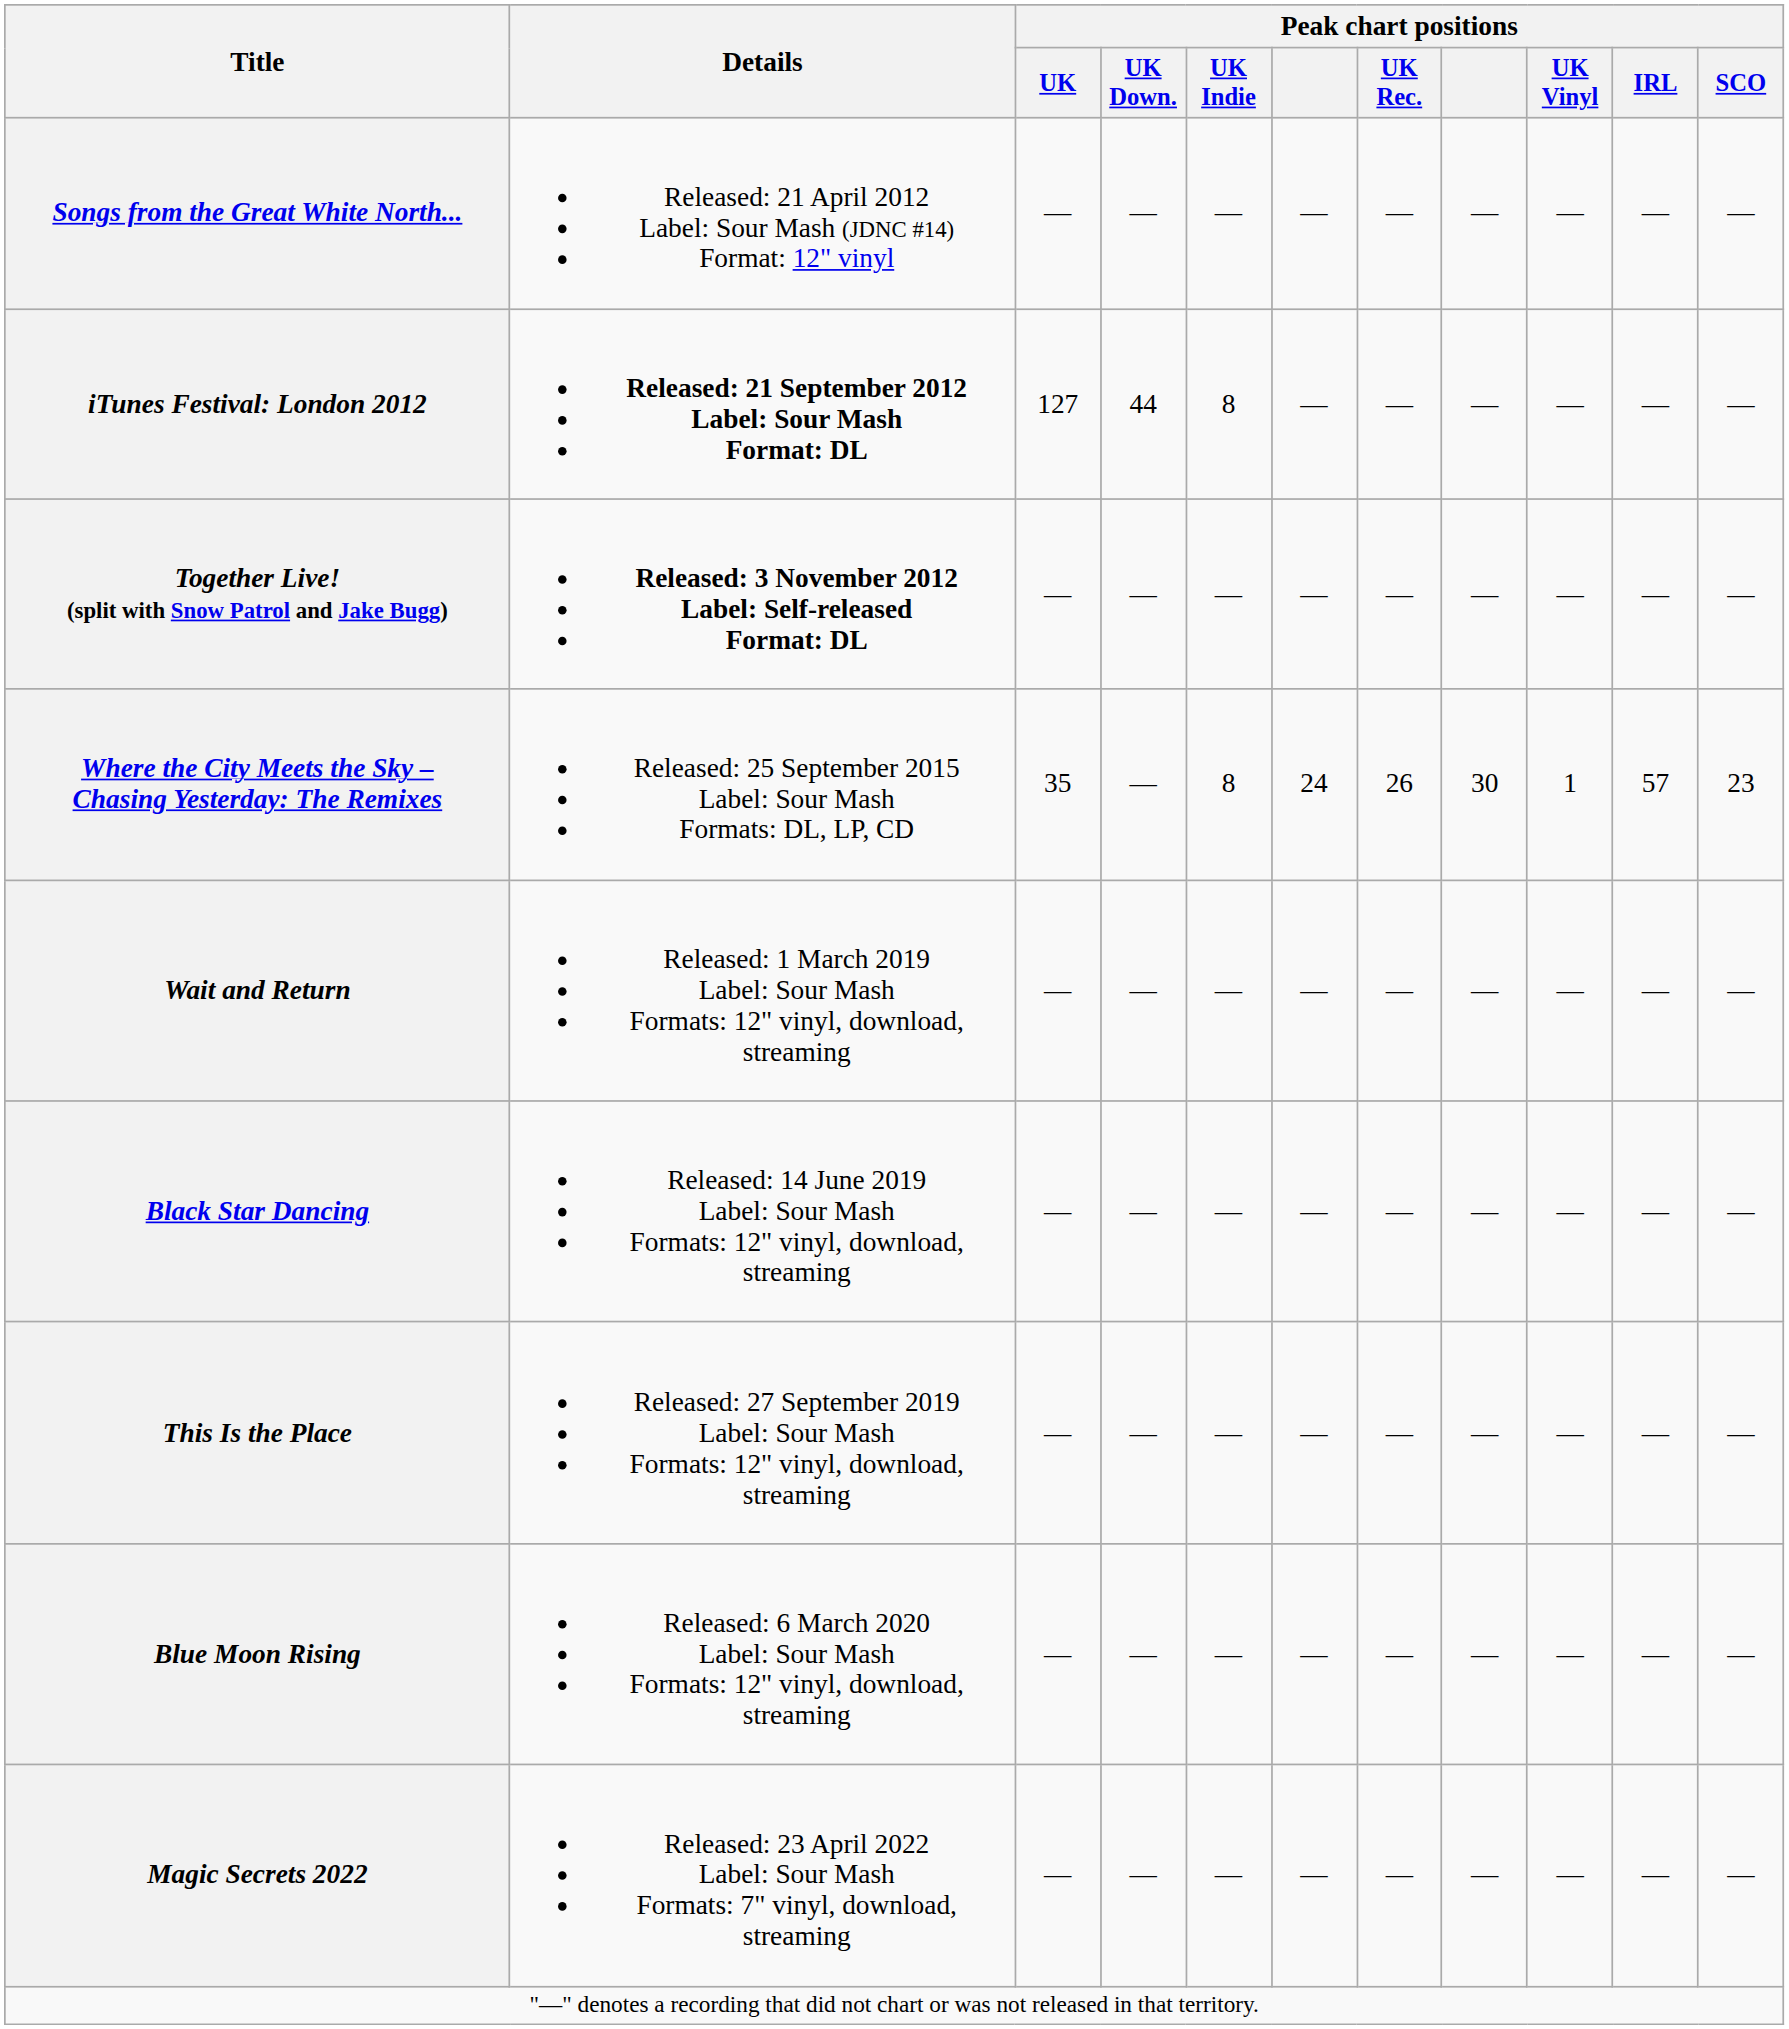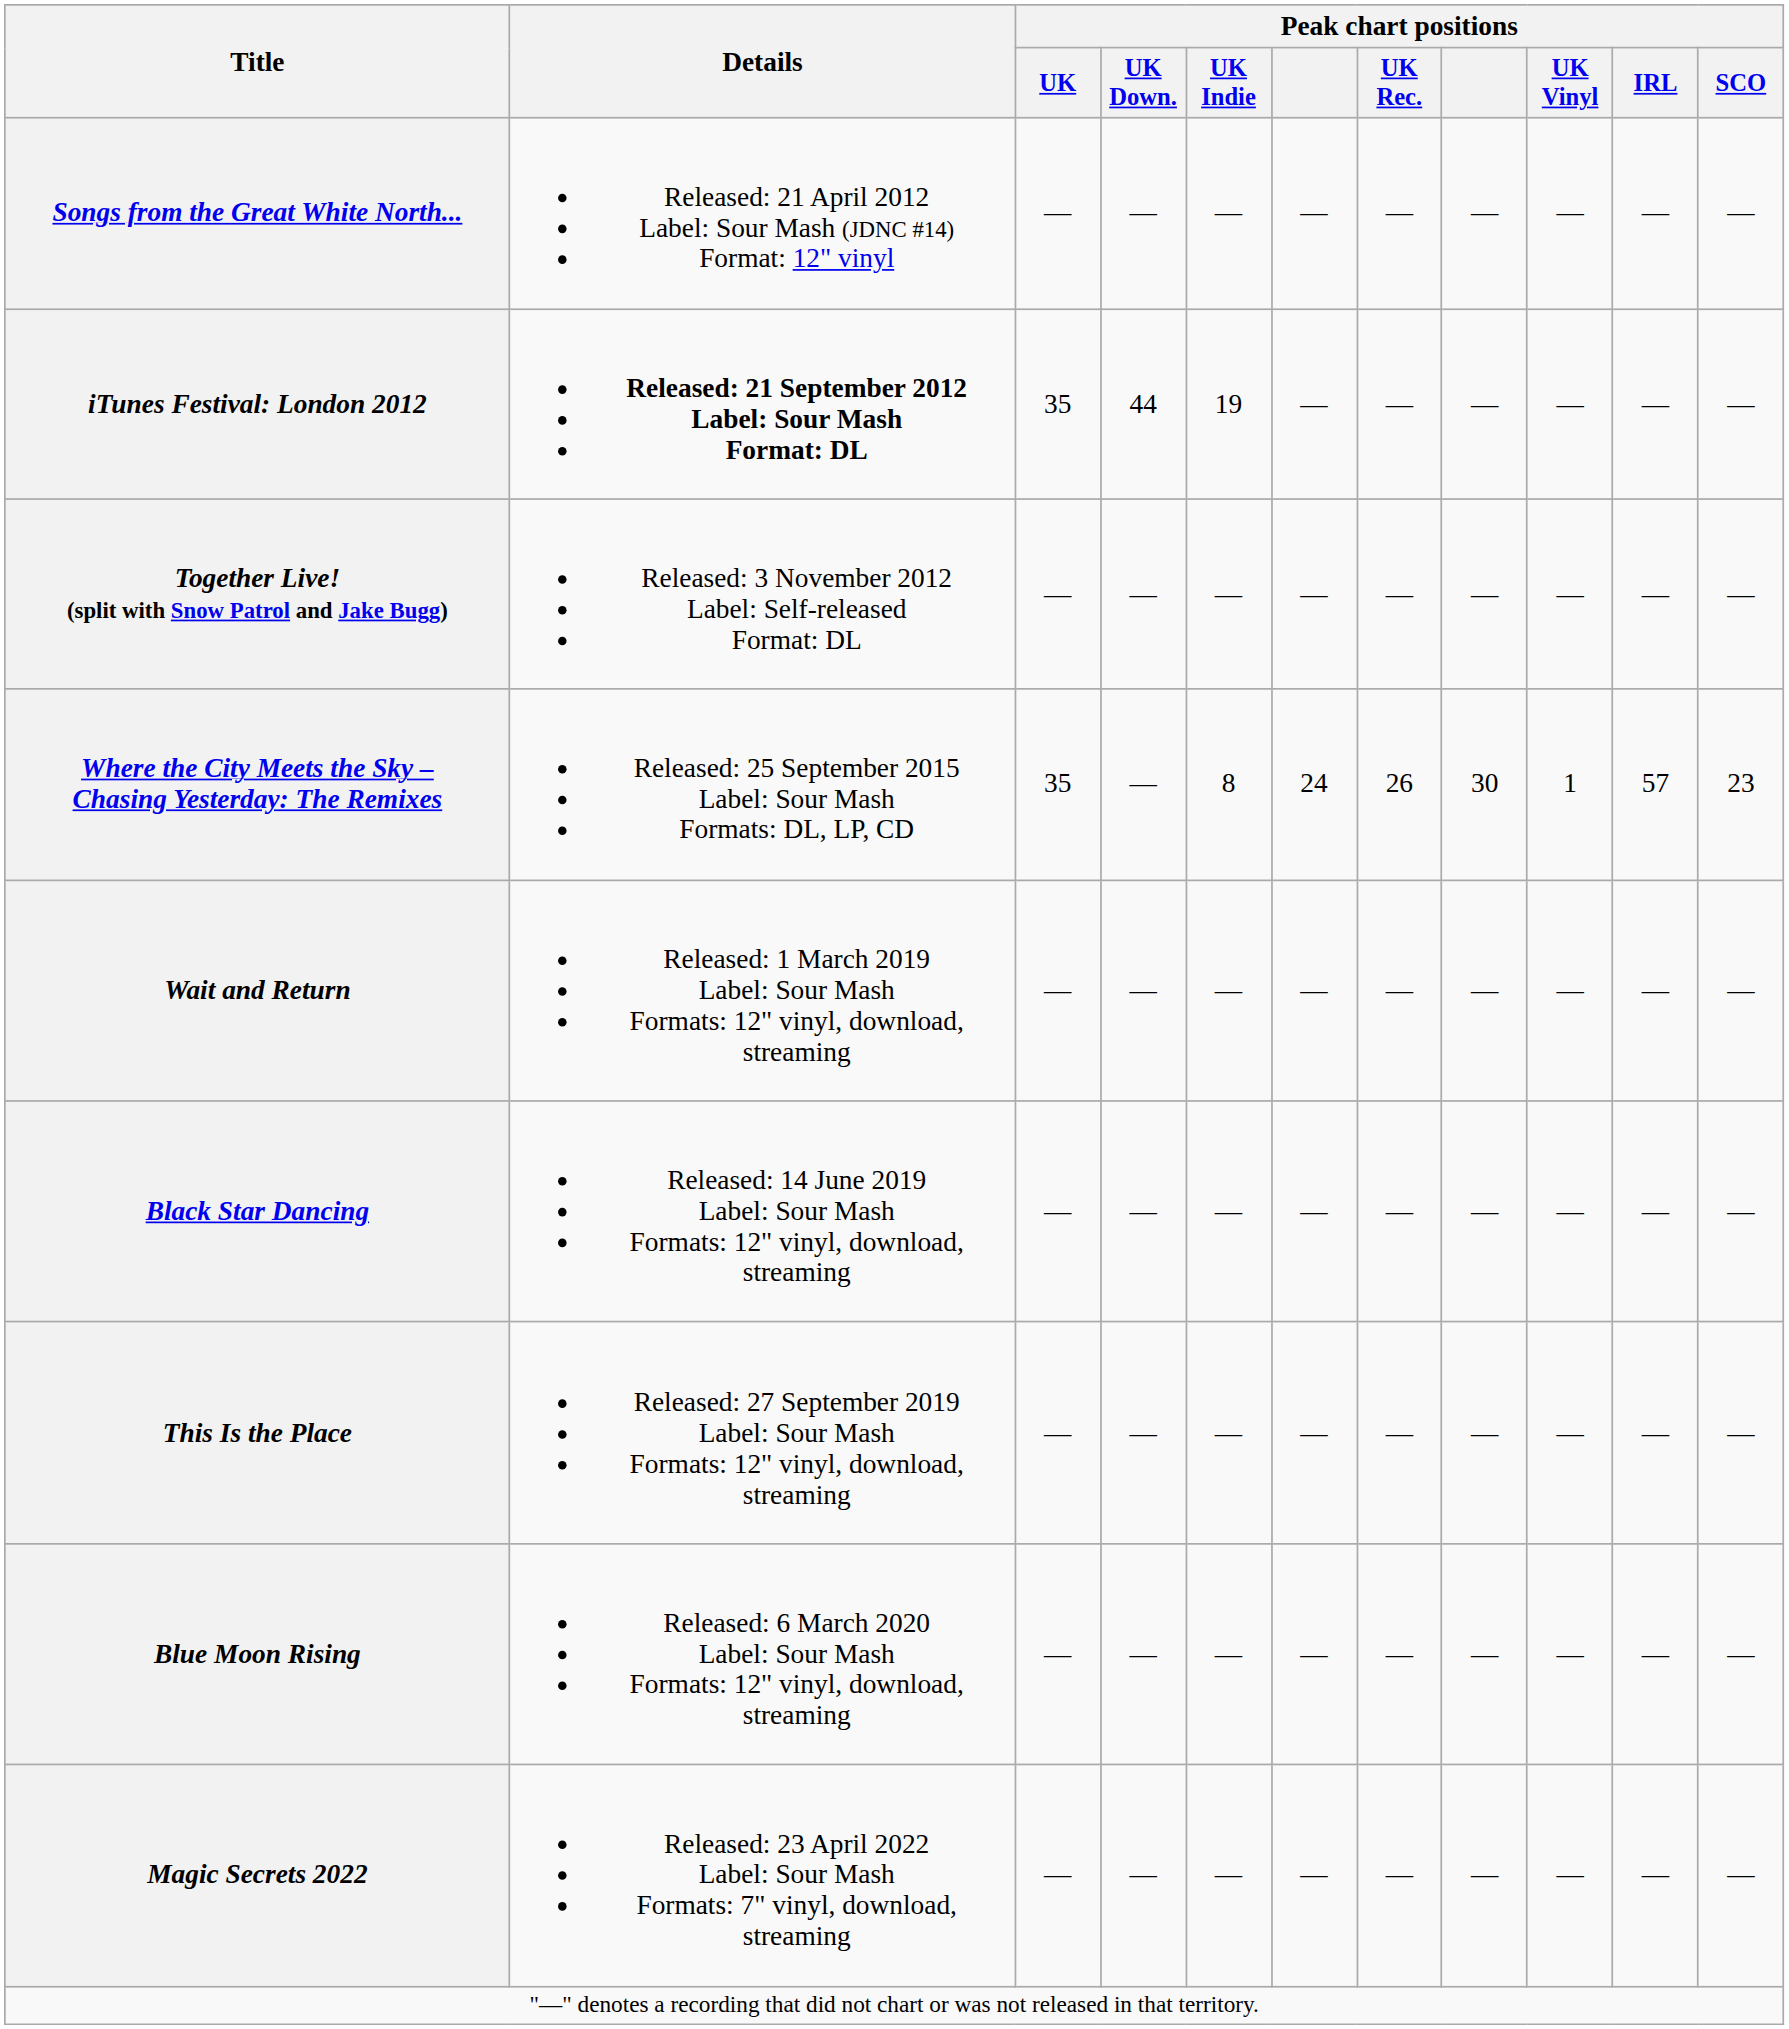 <table class="wikitable plainrowheaders" style="text-align:center;">
 <tr>
 <th scope="col" rowspan="2" style="width:18em;">Title</th>
 <th scope="col" rowspan="2" style="width:18em;">Details</th>
 <th scope="col" colspan="9">Peak chart positions</th>
 </tr>
 <tr>
 <th scope="col" style="width:3em;font-size:90%;"><a href='#'>UK</a><br></th>
 <th scope="col" style="width:3em;font-size:90%;"><a href='#'>UK<br>Down.</a><br></th>
 <th scope="col" style="width:3em;font-size:90%;"><a href='#'>UK<br>Indie</a><br></th>
 <th scope="col" style="width:3em;font-size:90%;"><br></th>
 <th scope="col" style="width:3em;font-size:90%;"><a href='#'>UK<br>Rec.</a><br></th>
 <th scope="col" style="width:3em;font-size:90%;"><br></th>
 <th scope="col" style="width:3em;font-size:90%;"><a href='#'>UK<br>Vinyl</a><br></th>
 <th scope="col" style="width:3em;font-size:90%;"><a href='#'>IRL</a><br></th>
 <th scope="col" style="width:3em;font-size:90%;"><a href='#'>SCO</a><br></th>
 </tr>
 <tr>
 <th scope="row"><em><a href='#'>Songs from the Great White North...</a></em></th>
 <td><br><ul><li>Released: 21 April 2012</li><li>Label: Sour Mash <small>(JDNC #14)</small></li><li>Format: <a href='#'>12" vinyl</a></li></ul></td>
 <td>—</td>
 <td>—</td>
 <td>—</td>
 <td>—</td>
 <td>—</td>
 <td>—</td>
 <td>—</td>
 <td>—</td>
 <td>—</td>
 </tr>
 <tr>
 <th scope="row"><em>iTunes Festival: London 2012</em></th>
 <td><strong><br><ul><li>Released: 21 September 2012</li><li>Label: Sour Mash</li><li>Format: DL</li></ul></strong></td>
-<td>127</td>
+<td>35</td>
 <td>44</td>
-<td>8</td>
+<td>19</td>
 <td>—</td>
 <td>—</td>
 <td>—</td>
 <td>—</td>
 <td>—</td>
 <td>—</td>
 </tr>
 <tr>
 <th scope="row"><em>Together Live!</em><br><small>(split with <a href='#'>Snow Patrol</a> and <a href='#'>Jake Bugg</a>)</small></th>
-<td><strong><br><ul><li>Released: 3 November 2012</li><li>Label: Self-released</li><li>Format: DL</li></ul></strong></td>
+<td><br><ul><li>Released: 3 November 2012</li><li>Label: Self-released</li><li>Format: DL</li></ul></td>
 <td>—</td>
 <td>—</td>
 <td>—</td>
 <td>—</td>
 <td>—</td>
 <td>—</td>
 <td>—</td>
 <td>—</td>
 <td>—</td>
 </tr>
 <tr>
 <th scope="row"><em><a href='#'>Where the City Meets the Sky –<br>Chasing Yesterday: The Remixes</a></em></th>
 <td><br><ul><li>Released: 25 September 2015</li><li>Label: Sour Mash</li><li>Formats: DL, LP, CD</li></ul></td>
 <td>35</td>
 <td>—</td>
 <td>8</td>
 <td>24</td>
 <td>26</td>
 <td>30</td>
 <td>1</td>
 <td>57</td>
 <td>23</td>
 </tr>
 <tr>
 <th scope="row"><em>Wait and Return</em></th>
 <td><br><ul><li>Released: 1 March 2019</li><li>Label: Sour Mash</li><li>Formats: 12" vinyl, download, streaming</li></ul></td>
 <td>—</td>
 <td>—</td>
 <td>—</td>
 <td>—</td>
 <td>—</td>
 <td>—</td>
 <td>—</td>
 <td>—</td>
 <td>—</td>
 </tr>
 <tr>
 <th scope="row"><em><a href='#'>Black Star Dancing</a></em></th>
 <td><br><ul><li>Released: 14 June 2019</li><li>Label: Sour Mash</li><li>Formats: 12" vinyl, download, streaming</li></ul></td>
 <td>—</td>
 <td>—</td>
 <td>—</td>
 <td>—</td>
 <td>—</td>
 <td>—</td>
 <td>—</td>
 <td>—</td>
 <td>—</td>
 </tr>
 <tr>
 <th scope="row"><em>This Is the Place</em></th>
 <td><br><ul><li>Released: 27 September 2019</li><li>Label: Sour Mash</li><li>Formats: 12" vinyl, download, streaming</li></ul></td>
 <td>—</td>
 <td>—</td>
 <td>—</td>
 <td>—</td>
 <td>—</td>
 <td>—</td>
 <td>—</td>
 <td>—</td>
 <td>—</td>
 </tr>
 <tr>
 <th scope="row"><em>Blue Moon Rising</em></th>
 <td><br><ul><li>Released: 6 March 2020</li><li>Label: Sour Mash</li><li>Formats: 12" vinyl, download, streaming</li></ul></td>
 <td>—</td>
 <td>—</td>
 <td>—</td>
 <td>—</td>
 <td>—</td>
 <td>—</td>
 <td>—</td>
 <td>—</td>
 <td>—</td>
 </tr>
 <tr>
 <th scope="row"><em>Magic Secrets 2022</em></th>
 <td><br><ul><li>Released: 23 April 2022</li><li>Label: Sour Mash</li><li>Formats: 7" vinyl, download, streaming</li></ul></td>
 <td>—</td>
 <td>—</td>
 <td>—</td>
 <td>—</td>
 <td>—</td>
 <td>—</td>
 <td>—</td>
 <td>—</td>
 <td>—</td>
 </tr>
 <tr>
 <td colspan="14" style="font-size:85%">"—" denotes a recording that did not chart or was not released in that territory.</td>
 </tr>
 </table>
